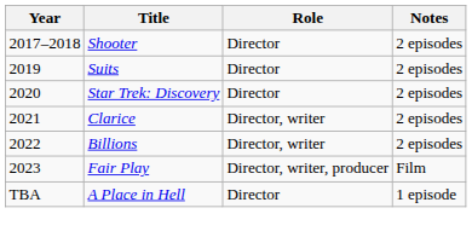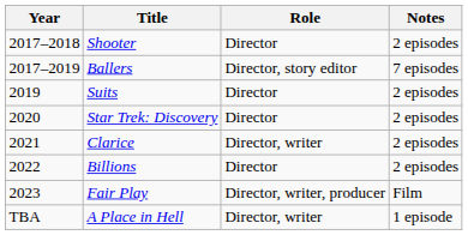 <table class="wikitable sortable">
 <tr>
 <th>Year</th>
 <th>Title</th>
 <th>Role</th>
 <th class="unsortable">Notes</th>
 </tr>
 <tr>
 <td>2017–2018</td>
 <td><em><a href='#'>Shooter</a></em></td>
 <td>Director</td>
 <td>2 episodes</td>
+</tr>
+<tr>
+<td>2017–2019</td>
+<td><em><a href='#'>Ballers</a></em></td>
+<td>Director, story editor</td>
+<td>7 episodes</td>
 </tr>
 <tr>
 <td>2019</td>
 <td><em><a href='#'>Suits</a></em></td>
 <td>Director</td>
 <td>2 episodes</td>
 </tr>
 <tr>
 <td>2020</td>
 <td><em><a href='#'>Star Trek: Discovery</a></em></td>
 <td>Director</td>
 <td>2 episodes</td>
 </tr>
 <tr>
 <td>2021</td>
 <td><em><a href='#'>Clarice</a></em></td>
 <td>Director, writer</td>
 <td>2 episodes</td>
 </tr>
 <tr>
 <td>2022</td>
 <td><em><a href='#'>Billions</a></em></td>
-<td>Director, writer</td>
+<td>Director</td>
 <td>2 episodes</td>
 </tr>
 <tr>
 <td>2023</td>
 <td><em><a href='#'>Fair Play</a></em></td>
 <td>Director, writer, producer</td>
 <td>Film</td>
 </tr>
 <tr>
 <td>TBA</td>
 <td><em><a href='#'>A Place in Hell</a></em></td>
-<td>Director</td>
+<td>Director, writer</td>
 <td>1 episode</td>
 </tr>
 </table>
